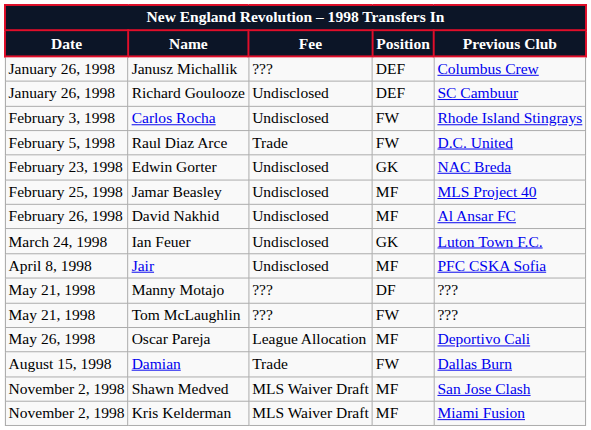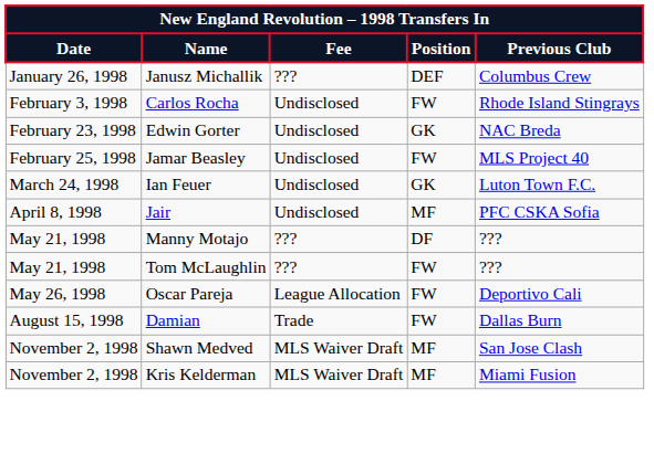 <table class="wikitable">
 <tr>
 <th colspan="5" style="background:#0c1527; color:#fff; border:2px solid #e20e2a; text-align: center; font-weight:bold;">New England Revolution – 1998 Transfers In</th>
 </tr>
 <tr>
 <th style="background:#0c1527; color:#fff; border:2px solid #e20e2a;" scope="col">Date</th>
 <th style="background:#0c1527; color:#fff; border:2px solid #e20e2a;" scope="col">Name</th>
 <th style="background:#0c1527; color:#fff; border:2px solid #e20e2a;" scope="col">Fee</th>
 <th style="background:#0c1527; color:#fff; border:2px solid #e20e2a;" scope="col">Position</th>
 <th style="background:#0c1527; color:#fff; border:2px solid #e20e2a;" scope="col">Previous Club</th>
 </tr>
 <tr>
 <td>January 26, 1998</td>
 <td>Janusz Michallik</td>
 <td>??? </td>
 <td>DEF</td>
 <td> <a href='#'>Columbus Crew</a></td>
 </tr>
 <tr>
-<td>January 26, 1998</td>
-<td>Richard Goulooze</td>
-<td>Undisclosed</td>
-<td>DEF</td>
-<td>  <a href='#'>SC Cambuur</a></td>
-</tr>
-<tr>
 <td>February 3, 1998</td>
 <td><a href='#'>Carlos Rocha</a></td>
 <td>Undisclosed</td>
 <td>FW</td>
 <td> <a href='#'>Rhode Island Stingrays</a></td>
-</tr>
-<tr>
-<td>February 5, 1998</td>
-<td>Raul Diaz Arce</td>
-<td>Trade</td>
-<td>FW</td>
-<td> <a href='#'>D.C. United</a></td>
 </tr>
 <tr>
 <td>February 23, 1998</td>
 <td>Edwin Gorter</td>
 <td>Undisclosed</td>
 <td>GK</td>
 <td> <a href='#'>NAC Breda</a></td>
 </tr>
 <tr>
 <td>February 25, 1998</td>
 <td>Jamar Beasley</td>
 <td>Undisclosed</td>
-<td>MF</td>
+<td>FW</td>
 <td> <a href='#'>MLS Project 40</a></td>
-</tr>
-<tr>
-<td>February 26, 1998</td>
-<td>David Nakhid</td>
-<td>Undisclosed</td>
-<td>MF</td>
-<td> <a href='#'>Al Ansar FC</a></td>
 </tr>
 <tr>
 <td>March 24, 1998</td>
 <td>Ian Feuer</td>
 <td>Undisclosed</td>
 <td>GK</td>
 <td> <a href='#'>Luton Town F.C.</a></td>
 </tr>
 <tr>
 <td>April 8, 1998</td>
 <td><a href='#'>Jair</a></td>
 <td>Undisclosed</td>
 <td>MF</td>
 <td>  <a href='#'>PFC CSKA Sofia</a></td>
 </tr>
 <tr>
 <td>May 21, 1998</td>
 <td>Manny Motajo</td>
 <td>??? </td>
 <td>DF</td>
 <td>???</td>
 </tr>
 <tr>
 <td>May 21, 1998</td>
 <td>Tom McLaughlin</td>
 <td>??? </td>
 <td>FW</td>
 <td>??? </td>
 </tr>
 <tr>
 <td>May 26, 1998</td>
 <td>Oscar Pareja</td>
 <td>League Allocation</td>
-<td>MF</td>
+<td>FW</td>
 <td> <a href='#'>Deportivo Cali</a></td>
 </tr>
 <tr>
 <td>August 15, 1998</td>
 <td><a href='#'>Damian</a></td>
 <td>Trade </td>
 <td>FW</td>
 <td> <a href='#'>Dallas Burn</a></td>
 </tr>
 <tr>
 <td>November 2, 1998</td>
 <td>Shawn Medved</td>
 <td>MLS Waiver Draft</td>
 <td>MF</td>
 <td> <a href='#'>San Jose Clash</a></td>
 </tr>
 <tr>
 <td>November 2, 1998</td>
 <td>Kris Kelderman</td>
 <td>MLS Waiver Draft</td>
 <td>MF</td>
 <td> <a href='#'>Miami Fusion</a></td>
 </tr>
 </table>
